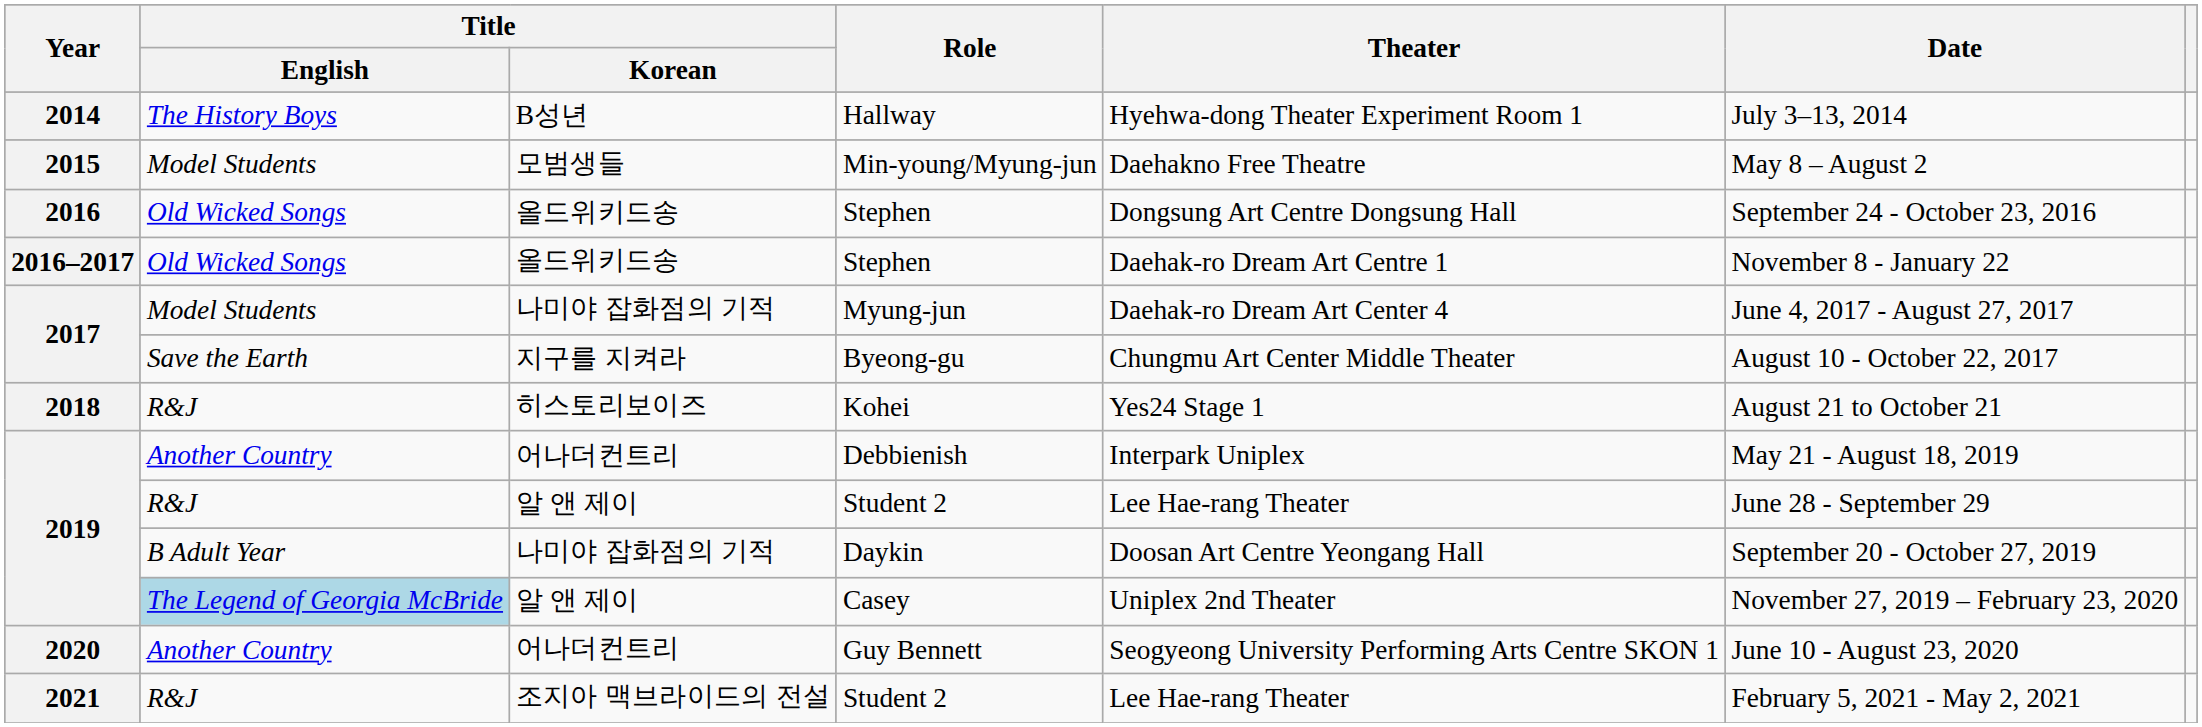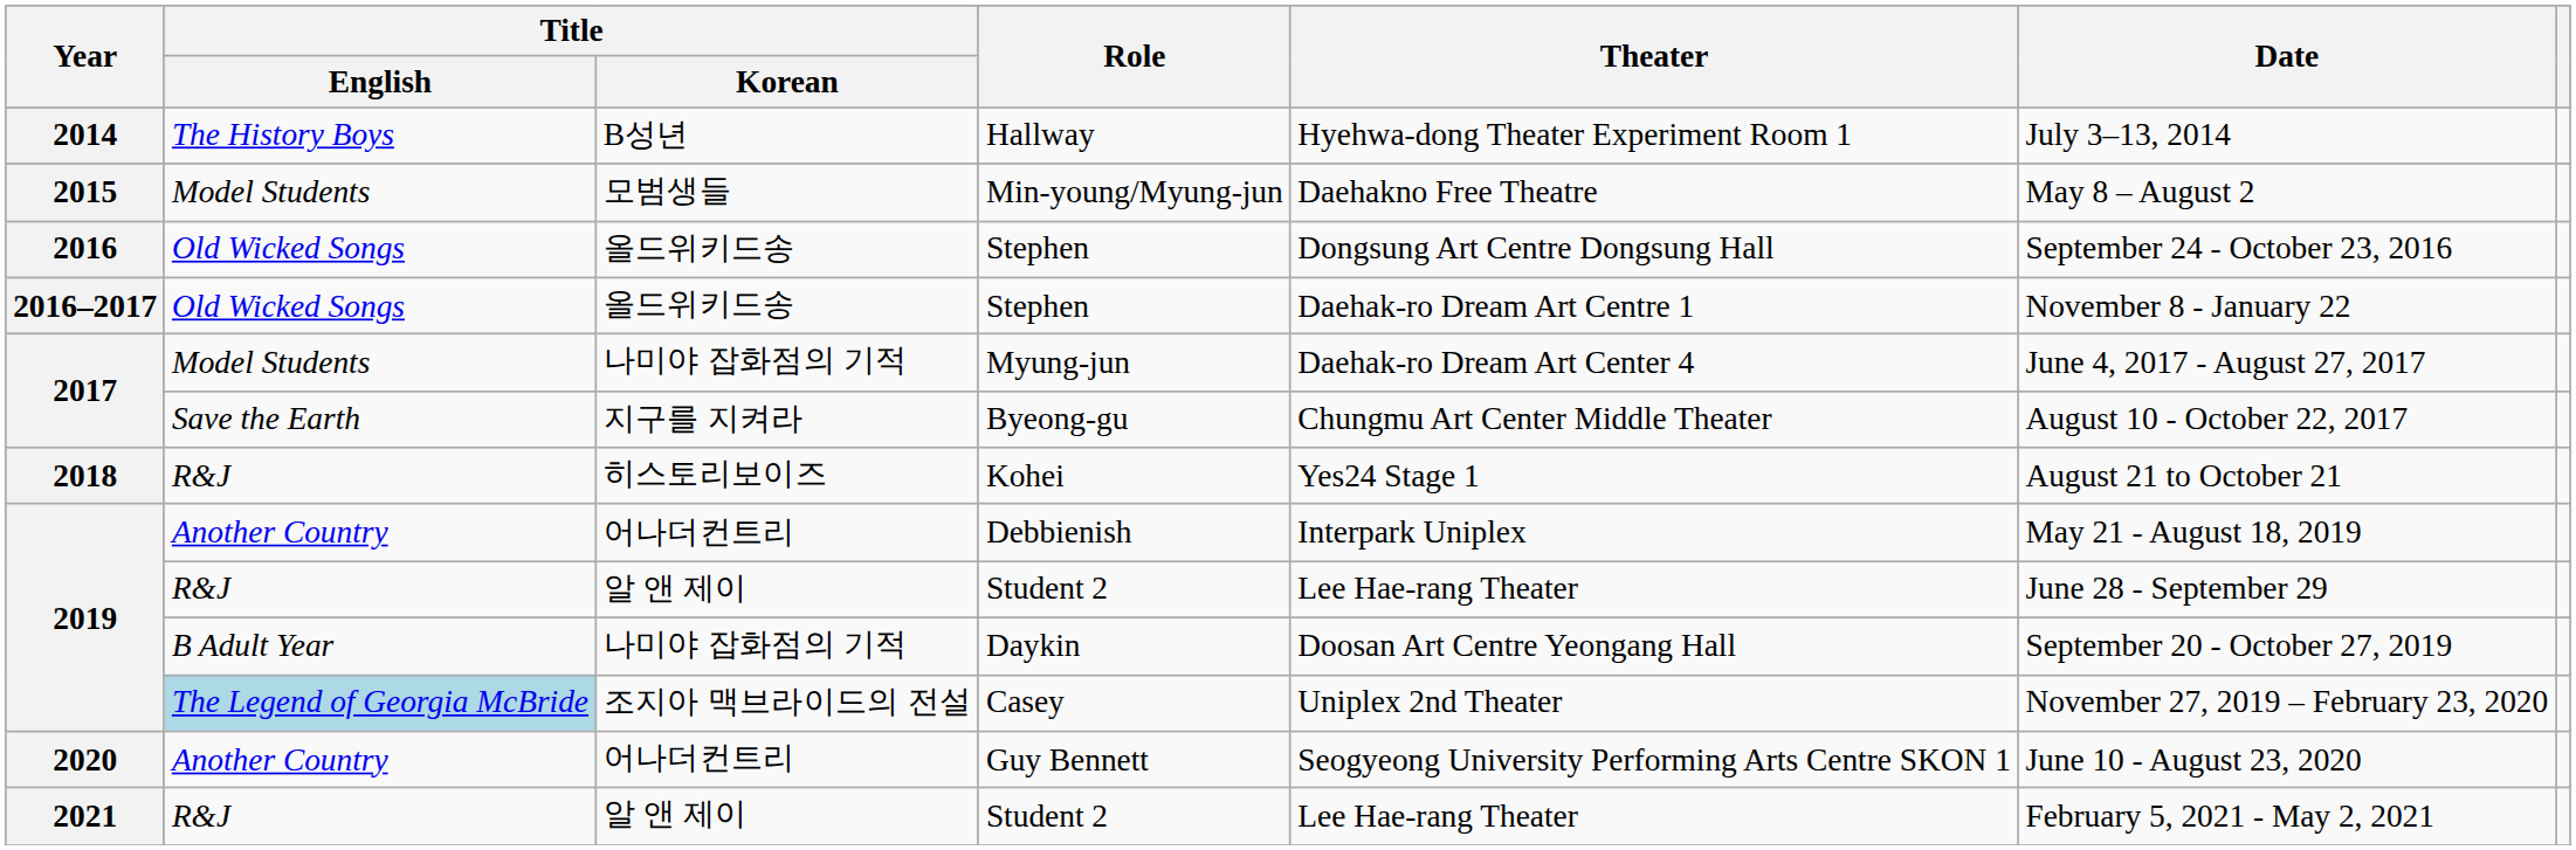 <table class="wikitable plainrowheaders">
 <tr>
 <th rowspan="2" scope="col">Year</th>
 <th colspan="2" scope="col">Title</th>
 <th rowspan="2" scope="col">Role</th>
 <th rowspan="2" scope="col">Theater</th>
 <th rowspan="2" scope="col">Date</th>
 <th rowspan="2" scope="col" class="unsortable"></th>
 </tr>
 <tr>
 <th>English</th>
 <th>Korean</th>
 </tr>
 <tr>
 <th scope="row">2014</th>
 <td><em><a href='#'>The History Boys</a></em></td>
 <td>B성년</td>
 <td>Hallway</td>
 <td>Hyehwa-dong Theater Experiment Room 1</td>
 <td>July 3–13, 2014</td>
 <td></td>
 </tr>
 <tr>
 <th scope="row">2015</th>
 <td><em>Model Students</em></td>
 <td>모범생들</td>
 <td>Min-young/Myung-jun</td>
 <td>Daehakno Free Theatre</td>
 <td>May 8 – August 2</td>
 <td></td>
 </tr>
 <tr>
 <th scope="row">2016</th>
 <td><em><a href='#'>Old Wicked Songs</a></em></td>
 <td>올드위키드송</td>
 <td>Stephen</td>
 <td>Dongsung Art Centre Dongsung Hall</td>
 <td>September 24 - October 23, 2016</td>
 <td></td>
 </tr>
 <tr>
 <th scope="row">2016–2017</th>
 <td><em><a href='#'>Old Wicked Songs</a></em></td>
 <td>올드위키드송</td>
 <td>Stephen</td>
 <td>Daehak-ro Dream Art Centre 1</td>
 <td>November 8 - January 22</td>
 <td></td>
 </tr>
 <tr>
 <th scope="row" rowspan="2">2017</th>
 <td><em>Model Students</em></td>
 <td>나미야 잡화점의 기적</td>
 <td>Myung-jun</td>
 <td>Daehak-ro Dream Art Center 4</td>
 <td>June 4, 2017 - August 27, 2017</td>
 <td></td>
 </tr>
 <tr>
 <td><em>Save the Earth</em></td>
 <td>지구를 지켜라</td>
 <td>Byeong-gu</td>
 <td>Chungmu Art Center Middle Theater</td>
 <td>August 10 - October 22, 2017</td>
 <td></td>
 </tr>
 <tr>
 <th scope="row">2018</th>
 <td><em>R&J</em></td>
 <td>히스토리보이즈</td>
 <td>Kohei</td>
 <td>Yes24 Stage 1</td>
 <td>August 21 to October 21</td>
 <td></td>
 </tr>
 <tr>
 <th scope="row" rowspan="4">2019</th>
 <td><em><a href='#'>Another Country</a></em></td>
 <td>어나더컨트리</td>
 <td>Debbienish</td>
 <td>Interpark Uniplex</td>
 <td>May 21 - August 18, 2019</td>
 <td></td>
 </tr>
 <tr>
 <td><em>R&J</em></td>
 <td>알 앤 제이</td>
 <td>Student 2</td>
 <td>Lee Hae-rang Theater</td>
 <td>June 28 - September 29</td>
 <td></td>
 </tr>
 <tr>
 <td><em>B Adult Year</em></td>
 <td>나미야 잡화점의 기적</td>
 <td>Daykin</td>
 <td>Doosan Art Centre Yeongang Hall</td>
 <td>September 20 - October 27, 2019</td>
 <td></td>
 </tr>
 <tr>
 <td style="background: lightblue;"><em><a href='#'>The Legend of Georgia McBride</a></em></td>
-<td>알 앤 제이</td>
+<td>조지아 맥브라이드의 전설</td>
 <td>Casey</td>
 <td>Uniplex 2nd Theater</td>
 <td>November 27, 2019 – February 23, 2020</td>
 <td></td>
 </tr>
 <tr>
 <th scope="row">2020</th>
 <td><em><a href='#'>Another Country</a></em></td>
 <td>어나더컨트리</td>
 <td>Guy Bennett</td>
 <td>Seogyeong University Performing Arts Centre SKON 1</td>
 <td>June 10 - August 23, 2020</td>
 <td></td>
 </tr>
 <tr>
 <th scope="row">2021</th>
 <td><em>R&J</em></td>
-<td>조지아 맥브라이드의 전설</td>
+<td>알 앤 제이</td>
 <td>Student 2</td>
 <td>Lee Hae-rang Theater</td>
 <td>February 5, 2021 - May 2, 2021</td>
 <td></td>
 </tr>
 </table>
